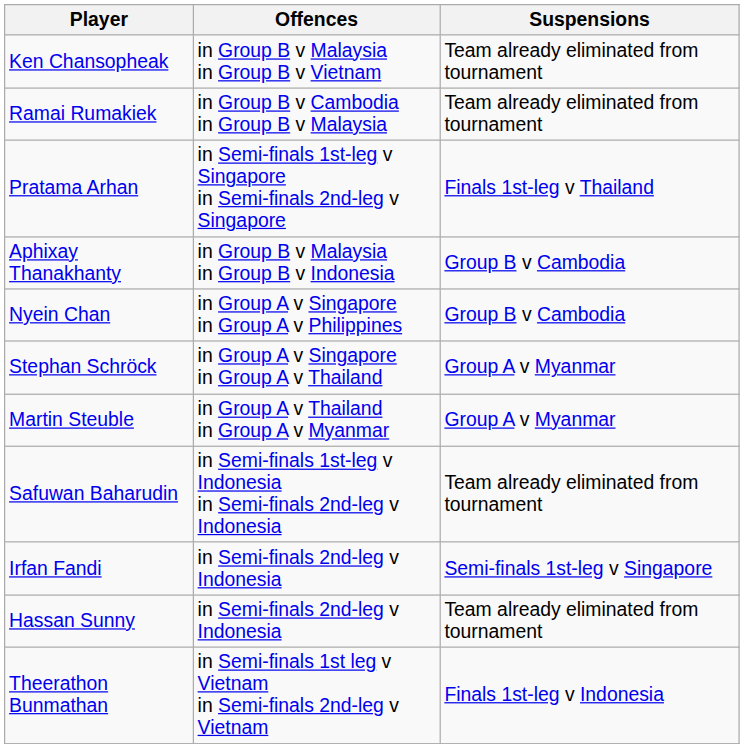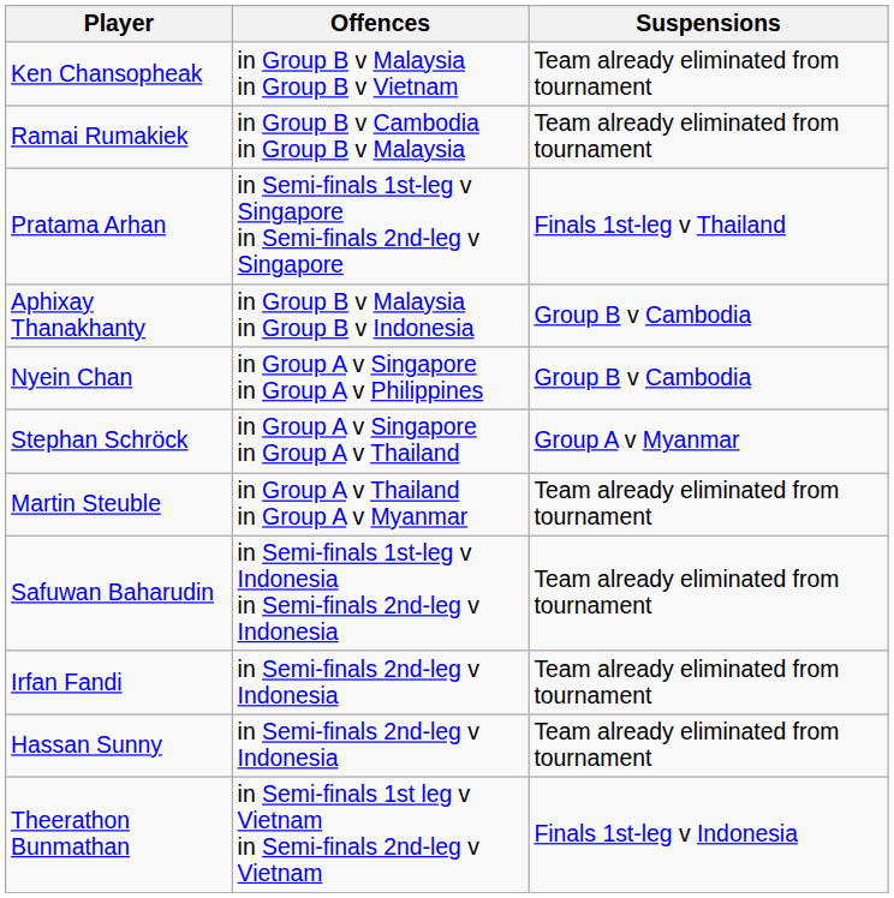 <table class="wikitable">
 <tr>
 <th>Player</th>
 <th>Offences</th>
 <th>Suspensions</th>
 </tr>
 <tr>
 <td> <a href='#'>Ken Chansopheak</a></td>
 <td> in <a href='#'>Group B</a> v <a href='#'>Malaysia</a><br> in <a href='#'>Group B</a> v <a href='#'>Vietnam</a></td>
 <td>Team already eliminated from tournament</td>
 </tr>
 <tr>
 <td> <a href='#'>Ramai Rumakiek</a></td>
 <td> in <a href='#'>Group B</a> v <a href='#'>Cambodia</a><br> in <a href='#'>Group B</a> v <a href='#'>Malaysia</a></td>
 <td>Team already eliminated from tournament</td>
 </tr>
 <tr>
 <td> <a href='#'>Pratama Arhan</a></td>
 <td> in <a href='#'>Semi-finals 1st-leg</a> v <a href='#'>Singapore</a><br> in <a href='#'>Semi-finals 2nd-leg</a> v <a href='#'>Singapore</a></td>
 <td><a href='#'>Finals 1st-leg</a> v <a href='#'>Thailand</a></td>
 </tr>
 <tr>
 <td> <a href='#'>Aphixay Thanakhanty</a></td>
 <td> in <a href='#'>Group B</a> v <a href='#'>Malaysia</a><br> in <a href='#'>Group B</a> v <a href='#'>Indonesia</a></td>
 <td><a href='#'>Group B</a> v <a href='#'>Cambodia</a></td>
 </tr>
 <tr>
 <td> <a href='#'>Nyein Chan</a></td>
 <td> in <a href='#'>Group A</a> v <a href='#'>Singapore</a><br> in <a href='#'>Group A</a> v <a href='#'>Philippines</a></td>
 <td><a href='#'>Group B</a> v <a href='#'>Cambodia</a></td>
 </tr>
 <tr>
 <td> <a href='#'>Stephan Schröck</a></td>
 <td> in <a href='#'>Group A</a> v <a href='#'>Singapore</a><br> in <a href='#'>Group A</a> v <a href='#'>Thailand</a></td>
 <td><a href='#'>Group A</a> v <a href='#'>Myanmar</a></td>
 </tr>
 <tr>
 <td> <a href='#'>Martin Steuble</a></td>
 <td> in <a href='#'>Group A</a> v <a href='#'>Thailand</a><br> in <a href='#'>Group A</a> v <a href='#'>Myanmar</a></td>
-<td><a href='#'>Group A</a> v <a href='#'>Myanmar</a></td>
+<td>Team already eliminated from tournament</td>
 </tr>
 <tr>
 <td> <a href='#'>Safuwan Baharudin</a></td>
 <td> in <a href='#'>Semi-finals 1st-leg</a> v <a href='#'>Indonesia</a><br> in <a href='#'>Semi-finals 2nd-leg</a> v <a href='#'>Indonesia</a></td>
 <td>Team already eliminated from tournament</td>
 </tr>
 <tr>
 <td> <a href='#'>Irfan Fandi</a></td>
 <td> in <a href='#'>Semi-finals 2nd-leg</a> v <a href='#'>Indonesia</a></td>
-<td><a href='#'>Semi-finals 1st-leg</a> v <a href='#'>Singapore</a></td>
+<td>Team already eliminated from tournament</td>
 </tr>
 <tr>
 <td> <a href='#'>Hassan Sunny</a></td>
 <td> in <a href='#'>Semi-finals 2nd-leg</a> v <a href='#'>Indonesia</a></td>
 <td>Team already eliminated from tournament</td>
 </tr>
 <tr>
 <td> <a href='#'>Theerathon Bunmathan</a></td>
 <td> in <a href='#'>Semi-finals 1st leg</a> v <a href='#'>Vietnam</a><br> in <a href='#'>Semi-finals 2nd-leg</a> v <a href='#'>Vietnam</a></td>
 <td><a href='#'>Finals 1st-leg</a> v <a href='#'>Indonesia</a></td>
 </tr>
 <tr>
 </tr>
 </table>
